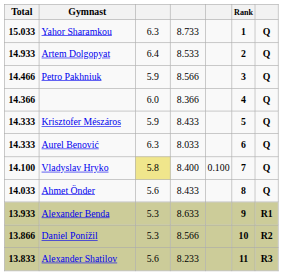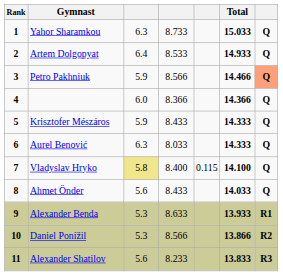 <table style="text-align:center;" class="wikitable sortable">
 <tr>
-<th scope="col" style="width:50px;">Total</th>
+<th scope="col" style="width:15px;"><small>Rank</small></th>
 <th scope="col" style="width:150px;">Gymnast</th>
 <th scope="col" style="width:50px;"><small></small></th>
 <th scope="col" style="width:50px;"><small></small></th>
 <th scope="col" style="width:20px;"><small></small></th>
-<th scope="col" style="width:15px;"><small>Rank</small></th>
+<th scope="col" style="width:50px;">Total</th>
 <th scope="col" style="width:30px;"><small></small></th>
 </tr>
 <tr>
-<td><strong>15.033</strong></td>
+<td scope="row" style="text-align:center"><strong>1</strong></td>
 <td style="height:30px; text-align:left;"> <a href='#'>Yahor Sharamkou</a></td>
 <td>6.3</td>
 <td>8.733</td>
 <td></td>
-<td scope="row" style="text-align:center"><strong>1</strong></td>
+<td><strong>15.033</strong></td>
 <td><strong>Q</strong></td>
 </tr>
 <tr>
-<td><strong>14.933</strong></td>
+<td scope="row" style="text-align:center"><strong>2</strong></td>
 <td style="height:30px; text-align:left;"> <a href='#'>Artem Dolgopyat</a></td>
 <td>6.4</td>
 <td>8.533</td>
 <td></td>
-<td scope="row" style="text-align:center"><strong>2</strong></td>
+<td><strong>14.933</strong></td>
 <td><strong>Q</strong></td>
 </tr>
 <tr>
-<td><strong>14.466</strong></td>
+<td scope="row" style="text-align:center"><strong>3</strong></td>
 <td style="height:30px; text-align:left;"> <a href='#'>Petro Pakhniuk</a></td>
 <td>5.9</td>
 <td>8.566</td>
 <td></td>
-<td scope="row" style="text-align:center"><strong>3</strong></td>
-<td><strong>Q</strong></td>
+<td><strong>14.466</strong></td>
+<td style="background: lightsalmon;"><strong>Q</strong></td>
 </tr>
 <tr>
-<td><strong>14.366</strong></td>
+<td scope="row" style="text-align:center"><strong>4</strong></td>
 <td style="height:30px; text-align:left;"></td>
 <td>6.0</td>
 <td>8.366</td>
 <td></td>
-<td scope="row" style="text-align:center"><strong>4</strong></td>
+<td><strong>14.366</strong></td>
 <td><strong>Q</strong></td>
 </tr>
 <tr>
-<td><strong>14.333</strong></td>
+<td scope="row" style="text-align:center"><strong>5</strong></td>
 <td style="height:30px; text-align:left;"> <a href='#'>Krisztofer Mészáros</a></td>
 <td>5.9</td>
 <td>8.433</td>
 <td></td>
-<td scope="row" style="text-align:center"><strong>5</strong></td>
+<td><strong>14.333</strong></td>
 <td><strong>Q</strong></td>
 </tr>
 <tr>
-<td><strong>14.333</strong></td>
+<td scope="row" style="text-align:center"><strong>6</strong></td>
 <td style="height:30px; text-align:left;"> <a href='#'>Aurel Benović</a></td>
 <td>6.3</td>
 <td>8.033</td>
 <td></td>
-<td scope="row" style="text-align:center"><strong>6</strong></td>
+<td><strong>14.333</strong></td>
 <td><strong>Q</strong></td>
 </tr>
 <tr>
-<td><strong>14.100</strong></td>
+<td scope="row" style="text-align:center"><strong>7</strong></td>
 <td style="height:30px; text-align:left;"> <a href='#'>Vladyslav Hryko</a></td>
 <td style="background: khaki;">5.8</td>
 <td>8.400</td>
-<td>0.100</td>
-<td scope="row" style="text-align:center"><strong>7</strong></td>
+<td>0.115</td>
+<td><strong>14.100</strong></td>
 <td><strong>Q</strong></td>
 </tr>
 <tr>
-<td><strong>14.033</strong></td>
+<td scope="row" style="text-align:center"><strong>8</strong></td>
 <td style="height:30px; text-align:left;"> <a href='#'>Ahmet Önder</a></td>
 <td>5.6</td>
 <td>8.433</td>
 <td></td>
-<td scope="row" style="text-align:center"><strong>8</strong></td>
+<td><strong>14.033</strong></td>
 <td><strong>Q</strong></td>
 </tr>
 <tr style="background:#cccc99;">
-<td><strong>13.933</strong></td>
+<td scope="row" style="text-align:center"><strong>9</strong></td>
 <td style="height:30px; text-align:left;"> <a href='#'>Alexander Benda</a></td>
 <td>5.3</td>
 <td>8.633</td>
 <td></td>
-<td scope="row" style="text-align:center"><strong>9</strong></td>
+<td><strong>13.933</strong></td>
 <td><strong>R1</strong></td>
 </tr>
 <tr style="background:#cccc99;">
-<td><strong>13.866</strong></td>
+<td scope="row" style="text-align:center"><strong>10</strong></td>
 <td style="height:30px; text-align:left;"> <a href='#'>Daniel Ponížil</a></td>
 <td>5.3</td>
 <td>8.566</td>
 <td></td>
-<td scope="row" style="text-align:center"><strong>10</strong></td>
+<td><strong>13.866</strong></td>
 <td><strong>R2</strong></td>
 </tr>
 <tr style="background:#cccc99;">
-<td><strong>13.833</strong></td>
+<td scope="row" style="text-align:center"><strong>11</strong></td>
 <td style="height:30px; text-align:left;"> <a href='#'>Alexander Shatilov</a></td>
 <td>5.6</td>
 <td>8.233</td>
 <td></td>
-<td scope="row" style="text-align:center"><strong>11</strong></td>
+<td><strong>13.833</strong></td>
 <td><strong>R3</strong></td>
 </tr>
 </table>
